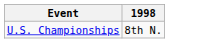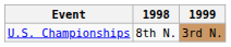 <table class="wikitable">
 <tr>
 <th>Event</th>
 <th>1998</th>
+<th>1999</th>
 </tr>
 <tr>
 <td><a href='#'>U.S. Championships</a></td>
 <td style="text-align:center;">8th N.</td>
+<td style="text-align:center; background:#c96;">3rd N.</td>
 </tr>
 </table>
